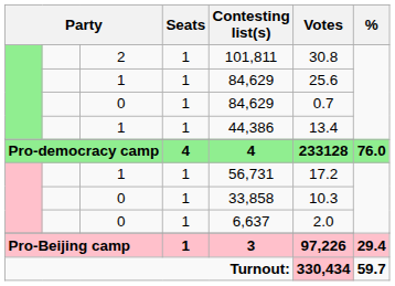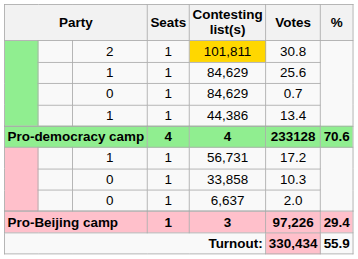 <table class="wikitable">
 <tr>
 <th colspan="3" rowspan="1" align="center">Party</th>
 <th align="center">Seats</th>
 <th align="center">Contesting<br>list(s)</th>
 <th align="center">Votes</th>
 <th align="center">%</th>
 </tr>
 <tr>
 <td bgcolor="LightGreen" rowspan="4"></td>
 <td></td>
 <td align="center">2</td>
 <td align="center">1</td>
-<td align="center">101,811</td>
+<td align="center" style="background: gold;">101,811</td>
 <td align="center">30.8</td>
 </tr>
 <tr>
 <td></td>
 <td align="center">1</td>
 <td align="center">1</td>
 <td align="center">84,629</td>
 <td align="center">25.6</td>
 </tr>
 <tr>
 <td></td>
 <td align="center">0</td>
 <td align="center">1</td>
 <td align="center">84,629</td>
 <td align="center">0.7</td>
 </tr>
 <tr>
 <td></td>
 <td align="center">1</td>
 <td align="center">1</td>
 <td align="center">44,386</td>
 <td align="center">13.4</td>
 </tr>
 <tr>
 </tr>
 <tr bgcolor="LightGreen">
 <td colspan=3><strong>Pro-democracy camp</strong></td>
 <td align="center"><strong>4</strong></td>
 <td align="center"><strong>4</strong></td>
 <td align="center"><strong>233128</strong></td>
-<td align="center"><strong>76.0</strong></td>
+<td align="center"><strong>70.6</strong></td>
 </tr>
 <tr>
 <td bgcolor="Pink" rowspan="3"></td>
 <td></td>
 <td align="center">1</td>
 <td align="center">1</td>
 <td align="center">56,731</td>
 <td align="center">17.2</td>
 </tr>
 <tr>
 <td></td>
 <td align="center">0</td>
 <td align="center">1</td>
 <td align="center">33,858</td>
 <td align="center">10.3</td>
 </tr>
 <tr>
 <td></td>
 <td align="center">0</td>
 <td align="center">1</td>
 <td align="center">6,637</td>
 <td align="center">2.0</td>
 </tr>
 <tr>
 </tr>
 <tr bgcolor="Pink">
 <td colspan=3><strong>Pro-Beijing camp</strong></td>
 <td align="center"><strong>1</strong></td>
 <td align="center"><strong>3</strong></td>
 <td align="center"><strong>97,226</strong></td>
 <td align="center"><strong>29.4</strong></td>
 </tr>
 <tr>
 <td colspan="5" rowspan="1" align="right"><strong>Turnout:</strong></td>
 <td align="center" style="background: pink;"><strong>330,434</strong></td>
-<td align="center"><strong>59.7</strong></td>
+<td align="center"><strong>55.9</strong></td>
 </tr>
 </table>
